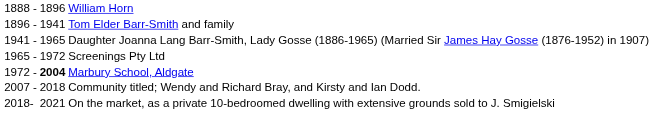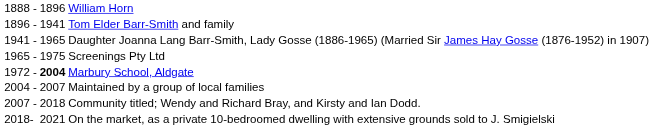 <table>
 <tr>
 <td>1888 -</td>
 <td>1896</td>
 <td><a href='#'>William Horn</a></td>
 </tr>
 <tr>
 <td>1896 -</td>
 <td>1941</td>
 <td><a href='#'>Tom Elder Barr-Smith</a> and family</td>
 </tr>
 <tr>
 <td>1941 -</td>
 <td>1965</td>
 <td>Daughter Joanna Lang Barr-Smith, Lady Gosse (1886-1965) (Married Sir <a href='#'>James Hay Gosse</a> (1876-1952) in 1907)</td>
 </tr>
 <tr>
 <td>1965 -</td>
-<td>1972</td>
+<td>1975</td>
 <td>Screenings Pty Ltd</td>
 </tr>
 <tr>
 <td>1972 -</td>
 <td><strong>2004</strong></td>
 <td><a href='#'>Marbury School, Aldgate</a></td>
+</tr>
+<tr>
+<td>2004 -</td>
+<td>2007</td>
+<td>Maintained by a group of local families</td>
 </tr>
 <tr>
 <td>2007 -</td>
 <td>2018</td>
 <td>Community titled; Wendy and Richard Bray, and Kirsty and Ian Dodd.</td>
 </tr>
 <tr>
 <td>2018-</td>
 <td>2021</td>
 <td>On the market, as a private 10-bedroomed dwelling with extensive grounds sold to J. Smigielski</td>
 </tr>
 </table>
